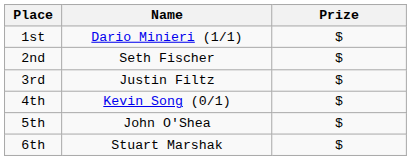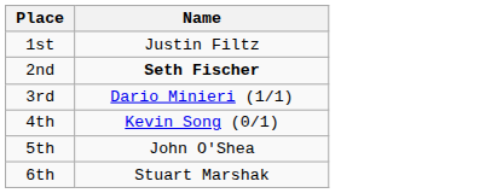 <table class="wikitable">
 <tr>
 <th width="50">Place</th>
 <th width="200">Name</th>
-<th width="125">Prize</th>
 </tr>
 <tr>
 <td align = "center">1st</td>
-<td align = "center"><a href='#'>Dario Minieri</a> (1/1)</td>
-<td align = "center">$</td>
+<td align = "center">Justin Filtz</td>
 </tr>
 <tr>
 <td align = "center">2nd</td>
-<td align = "center">Seth Fischer</td>
-<td align = "center">$</td>
+<td align = "center"><strong>Seth Fischer</strong></td>
 </tr>
 <tr>
 <td align = "center">3rd</td>
-<td align = "center">Justin Filtz</td>
-<td align = "center">$</td>
+<td align = "center"><a href='#'>Dario Minieri</a> (1/1)</td>
 </tr>
 <tr>
 <td align = "center">4th</td>
 <td align = "center"><a href='#'>Kevin Song</a> (0/1)</td>
-<td align = "center">$</td>
 </tr>
 <tr>
 <td align = "center">5th</td>
 <td align = "center">John O'Shea</td>
-<td align = "center">$</td>
 </tr>
 <tr>
 <td align = "center">6th</td>
 <td align = "center">Stuart Marshak</td>
-<td align = "center">$</td>
 </tr>
 </table>
